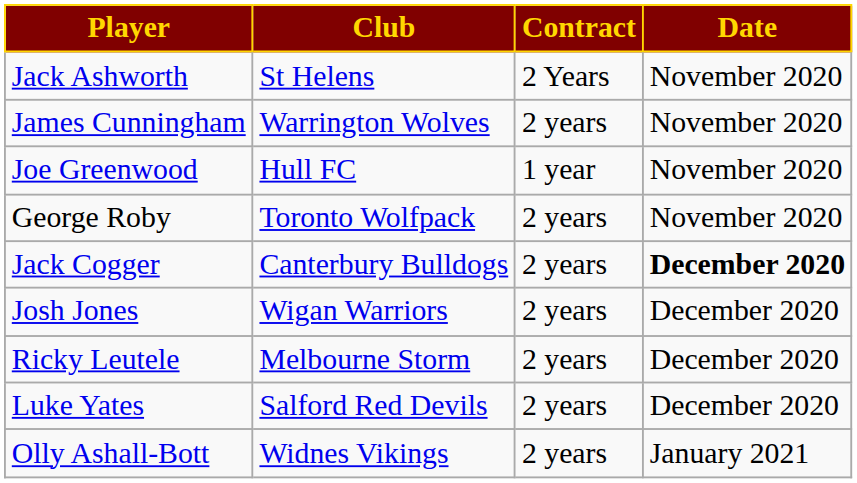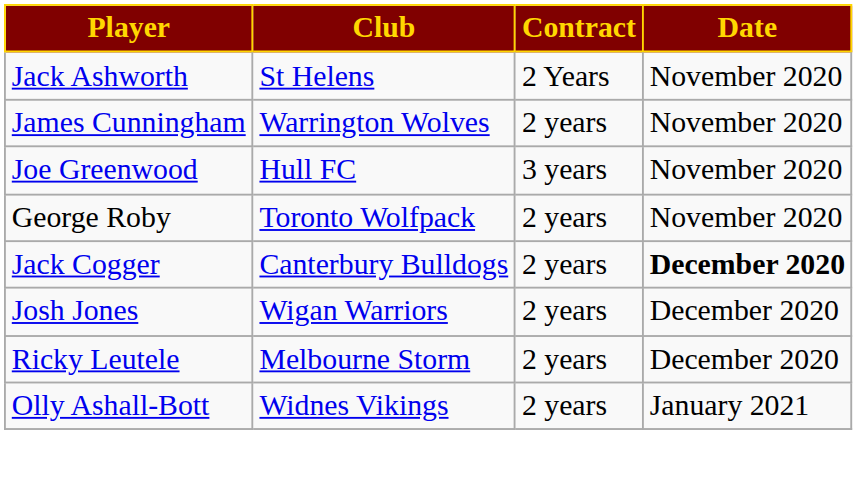 <table class="wikitable">
 <tr>
 <th scope="col" style="background:#800000; color:gold; border:solid gold 1px">Player</th>
 <th scope="col" style="background:#800000; color:gold; border:solid gold 1px">Club</th>
 <th scope="col" style="background:#800000; color:gold; border:solid gold 1px">Contract</th>
 <th scope="col" style="background:#800000; color:gold; border:solid gold 1px">Date</th>
 </tr>
 <tr>
 <td> <a href='#'>Jack Ashworth</a></td>
 <td><a href='#'>St Helens</a></td>
 <td>2 Years</td>
 <td>November 2020</td>
 </tr>
 <tr>
 <td> <a href='#'>James Cunningham</a></td>
 <td><a href='#'>Warrington Wolves</a></td>
 <td>2 years</td>
 <td>November 2020</td>
 </tr>
 <tr>
 <td> <a href='#'>Joe Greenwood</a></td>
 <td><a href='#'>Hull FC</a></td>
-<td>1 year</td>
+<td>3 years</td>
 <td>November 2020</td>
 </tr>
 <tr>
 <td> George Roby</td>
 <td><a href='#'>Toronto Wolfpack</a></td>
 <td>2 years</td>
 <td>November 2020</td>
 </tr>
 <tr>
 <td> <a href='#'>Jack Cogger</a></td>
 <td><a href='#'>Canterbury Bulldogs</a></td>
 <td>2 years</td>
 <td><strong>December 2020</strong></td>
 </tr>
 <tr>
 <td> <a href='#'>Josh Jones</a></td>
 <td><a href='#'>Wigan Warriors</a></td>
 <td>2 years</td>
 <td>December 2020</td>
 </tr>
 <tr>
 <td> <a href='#'>Ricky Leutele</a></td>
 <td><a href='#'>Melbourne Storm</a></td>
 <td>2 years</td>
 <td>December 2020</td>
 </tr>
 <tr>
-<td> <a href='#'>Luke Yates</a></td>
-<td><a href='#'>Salford Red Devils</a></td>
-<td>2 years</td>
-<td>December 2020</td>
-</tr>
-<tr>
 <td> <a href='#'>Olly Ashall-Bott</a></td>
 <td><a href='#'>Widnes Vikings</a></td>
 <td>2 years</td>
 <td>January 2021</td>
 </tr>
 </table>
